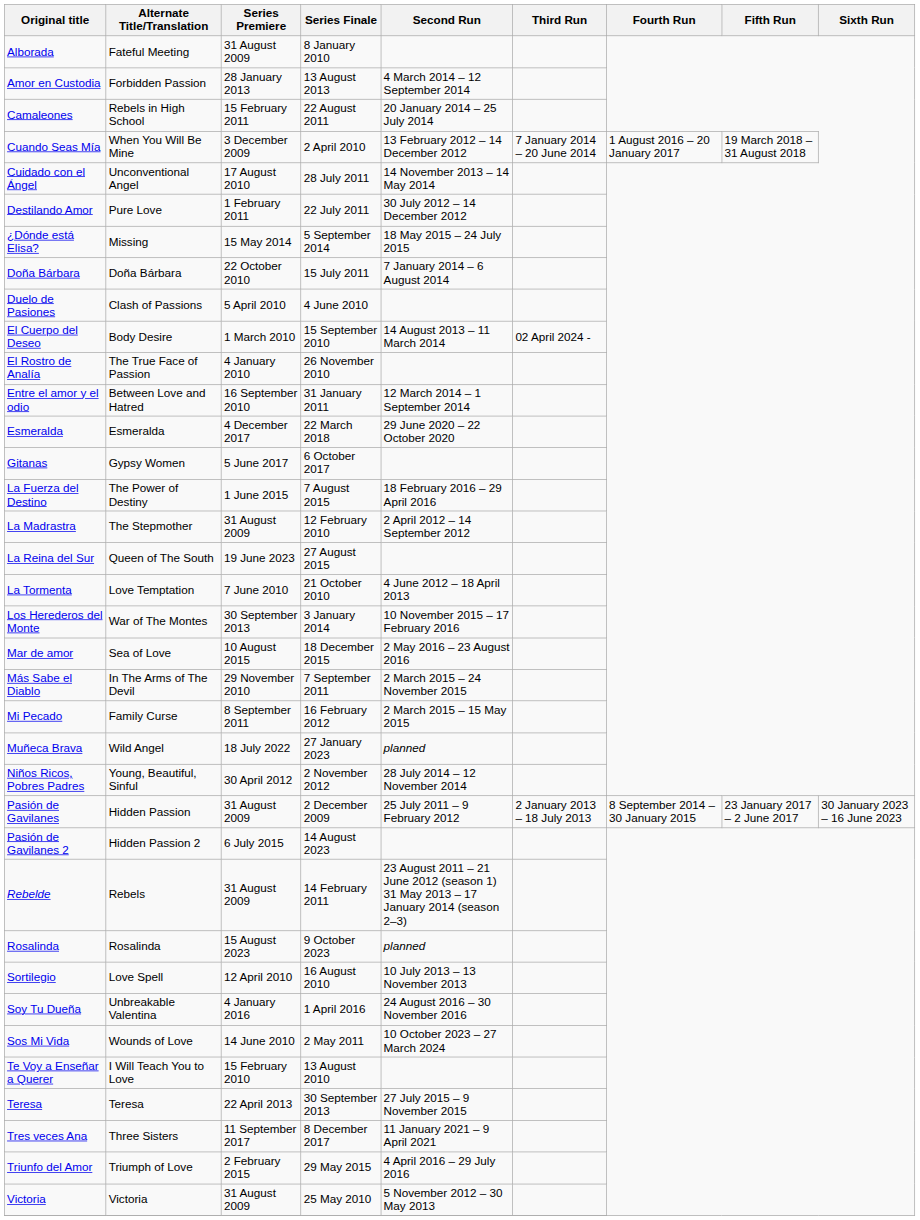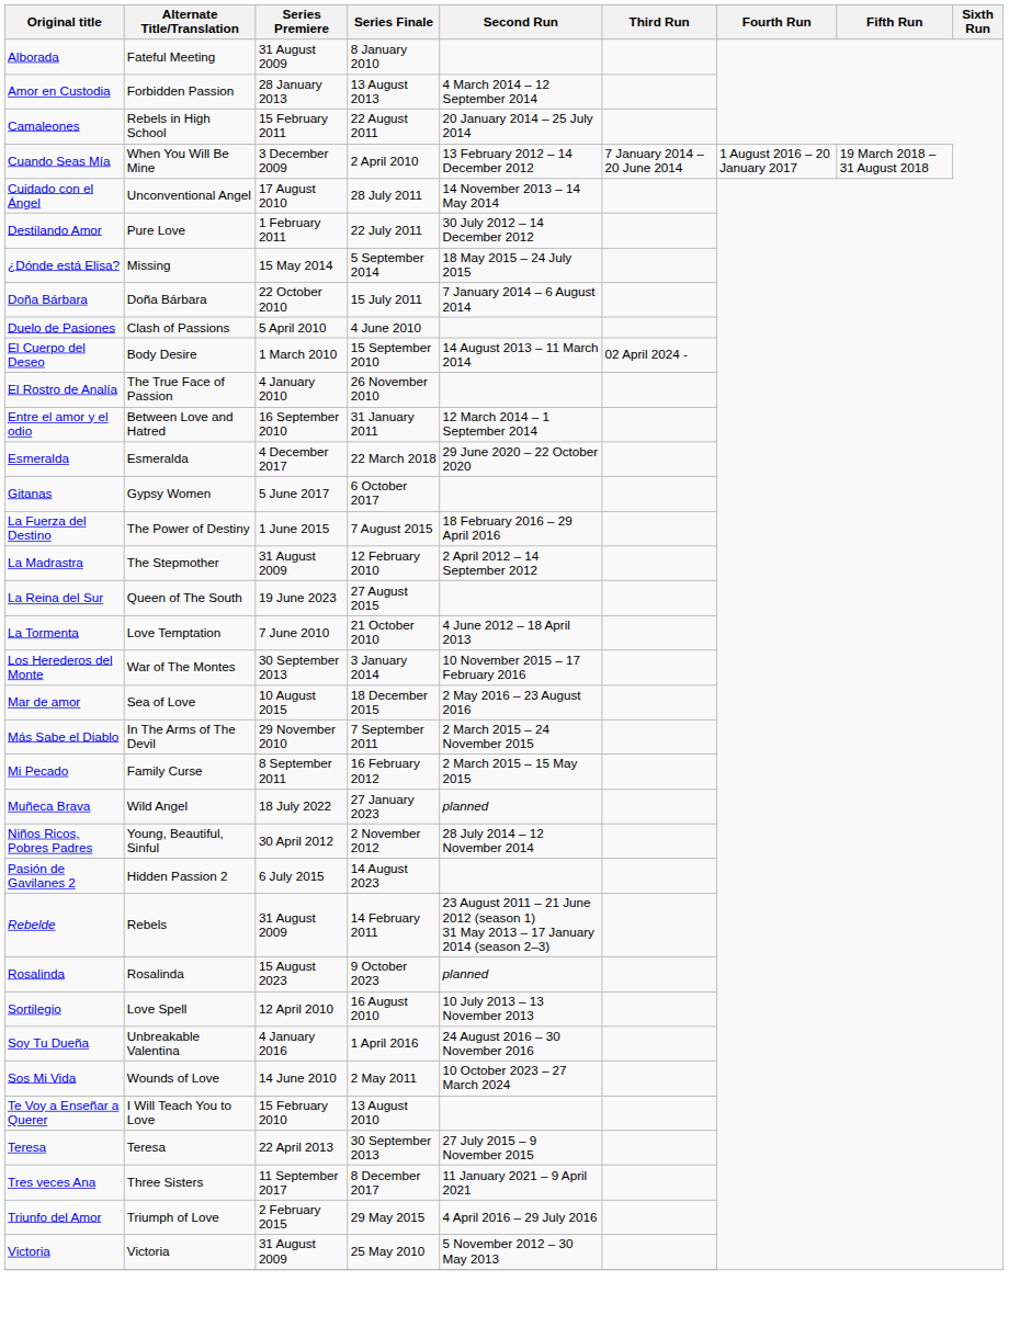 <table class="wikitable">
 <tr>
 <th>Original title</th>
 <th>Alternate Title/Translation</th>
 <th>Series Premiere</th>
 <th>Series Finale</th>
 <th>Second Run</th>
 <th>Third Run</th>
 <th>Fourth Run</th>
 <th>Fifth Run</th>
 <th>Sixth Run</th>
 </tr>
 <tr>
 <td> <a href='#'>Alborada</a></td>
 <td>Fateful Meeting</td>
 <td>31 August 2009</td>
 <td>8 January 2010</td>
 <td></td>
 <td></td>
 </tr>
 <tr>
 <td> <a href='#'>Amor en Custodia</a></td>
 <td>Forbidden Passion</td>
 <td>28 January 2013</td>
 <td>13 August 2013</td>
 <td>4 March 2014 – 12 September 2014</td>
 <td></td>
 </tr>
 <tr>
 <td> <a href='#'>Camaleones</a></td>
 <td>Rebels in High School</td>
 <td>15 February 2011</td>
 <td>22 August 2011</td>
 <td>20 January 2014 – 25 July 2014</td>
 <td></td>
 </tr>
 <tr>
 <td> <a href='#'>Cuando Seas Mía</a></td>
 <td>When You Will Be Mine</td>
 <td>3 December 2009</td>
 <td>2 April 2010</td>
 <td>13 February 2012 – 14 December 2012</td>
 <td>7 January 2014 – 20 June 2014</td>
 <td>1 August 2016 – 20 January 2017</td>
 <td>19 March 2018 – 31 August 2018</td>
 </tr>
 <tr plánuje sa>
 <td> <a href='#'>Cuidado con el Ángel</a></td>
 <td>Unconventional Angel</td>
 <td>17 August 2010</td>
 <td>28 July 2011</td>
 <td>14 November 2013 – 14 May 2014</td>
 <td></td>
 </tr>
 <tr>
 <td> <a href='#'>Destilando Amor</a></td>
 <td>Pure Love</td>
 <td>1 February 2011</td>
 <td>22 July 2011</td>
 <td>30 July 2012 – 14 December 2012</td>
 <td></td>
 </tr>
 <tr>
 <td> <a href='#'>¿Dónde está Elisa?</a></td>
 <td>Missing</td>
 <td>15 May 2014</td>
 <td>5 September 2014</td>
 <td>18 May 2015 – 24 July 2015</td>
 <td></td>
 </tr>
 <tr>
 <td> <a href='#'>Doña Bárbara</a></td>
 <td>Doña Bárbara</td>
 <td>22 October 2010</td>
 <td>15 July 2011</td>
 <td>7 January 2014 – 6 August 2014</td>
 <td></td>
 </tr>
 <tr>
 <td> <a href='#'>Duelo de Pasiones</a></td>
 <td>Clash of Passions</td>
 <td>5 April 2010</td>
 <td>4 June 2010</td>
 <td></td>
 <td></td>
 </tr>
 <tr>
 <td> <a href='#'>El Cuerpo del Deseo</a></td>
 <td>Body Desire</td>
 <td>1 March 2010</td>
 <td>15 September 2010</td>
 <td>14 August 2013 – 11 March 2014</td>
 <td>02 April 2024 -</td>
 </tr>
 <tr>
 <td> <a href='#'>El Rostro de Analía</a></td>
 <td>The True Face of Passion</td>
 <td>4 January 2010</td>
 <td>26 November 2010</td>
 <td></td>
 <td></td>
 </tr>
 <tr>
 <td> <a href='#'>Entre el amor y el odio</a></td>
 <td>Between Love and Hatred</td>
 <td>16 September 2010</td>
 <td>31 January 2011</td>
 <td>12 March 2014 – 1 September 2014</td>
 <td></td>
 </tr>
 <tr>
 <td> <a href='#'>Esmeralda</a></td>
 <td>Esmeralda</td>
 <td>4 December 2017</td>
 <td>22 March 2018</td>
 <td>29 June 2020 – 22 October 2020</td>
 <td></td>
 </tr>
 <tr>
 <td> <a href='#'>Gitanas</a></td>
 <td>Gypsy Women</td>
 <td>5 June 2017</td>
 <td>6 October 2017</td>
 <td></td>
 <td></td>
 </tr>
 <tr>
 <td> <a href='#'>La Fuerza del Destino</a></td>
 <td>The Power of Destiny</td>
 <td>1 June 2015</td>
 <td>7 August 2015</td>
 <td>18 February 2016 – 29 April 2016</td>
 <td></td>
 </tr>
 <tr>
 <td> <a href='#'>La Madrastra</a></td>
 <td>The Stepmother</td>
 <td>31 August 2009</td>
 <td>12 February 2010</td>
 <td>2 April 2012 – 14 September 2012</td>
 <td></td>
 </tr>
 <tr>
 <td> <a href='#'>La Reina del Sur</a></td>
 <td>Queen of The South</td>
 <td>19 June 2023</td>
 <td>27 August 2015</td>
 <td></td>
 <td></td>
 </tr>
 <tr>
 <td> <a href='#'>La Tormenta</a></td>
 <td>Love Temptation</td>
 <td>7 June 2010</td>
 <td>21 October 2010</td>
 <td>4 June 2012 – 18 April 2013</td>
 <td></td>
 </tr>
 <tr>
 <td> <a href='#'>Los Herederos del Monte</a></td>
 <td>War of The Montes</td>
 <td>30 September 2013</td>
 <td>3 January 2014</td>
 <td>10 November 2015 – 17 February 2016</td>
 <td></td>
 </tr>
 <tr>
 <td> <a href='#'>Mar de amor</a></td>
 <td>Sea of Love</td>
 <td>10 August 2015</td>
 <td>18 December 2015</td>
 <td>2 May 2016 – 23 August 2016</td>
 <td></td>
 </tr>
 <tr>
 <td> <a href='#'>Más Sabe el Diablo</a></td>
 <td>In The Arms of The Devil</td>
 <td>29 November 2010</td>
 <td>7 September 2011</td>
 <td>2 March 2015 – 24 November 2015</td>
 <td></td>
 </tr>
 <tr>
 <td> <a href='#'>Mi Pecado</a></td>
 <td>Family Curse</td>
 <td>8 September 2011</td>
 <td>16 February 2012</td>
 <td>2 March 2015 – 15 May 2015</td>
 <td></td>
 </tr>
 <tr>
 <td> <a href='#'>Muñeca Brava</a></td>
 <td>Wild Angel</td>
 <td>18 July 2022</td>
 <td>27 January 2023</td>
 <td><em>planned</em></td>
 <td></td>
 </tr>
 <tr>
 <td> <a href='#'>Niños Ricos, Pobres Padres</a></td>
 <td>Young, Beautiful, Sinful</td>
 <td>30 April 2012</td>
 <td>2 November 2012</td>
 <td>28 July 2014 – 12 November 2014</td>
 <td></td>
 </tr>
 <tr>
-<td> <a href='#'>Pasión de Gavilanes</a></td>
-<td>Hidden Passion</td>
-<td>31 August 2009</td>
-<td>2 December 2009</td>
-<td>25 July 2011 – 9 February 2012</td>
-<td>2 January 2013 – 18 July 2013</td>
-<td>8 September 2014 – 30 January 2015</td>
-<td>23 January 2017 – 2 June 2017</td>
-<td>30 January 2023 – 16 June 2023</td>
-</tr>
-<tr>
 <td> <a href='#'>Pasión de Gavilanes 2</a></td>
 <td>Hidden Passion 2</td>
 <td>6 July 2015</td>
 <td>14 August 2023</td>
 <td></td>
 <td></td>
 </tr>
 <tr>
 <td> <em><a href='#'>Rebelde</a></em></td>
 <td>Rebels</td>
 <td>31 August 2009</td>
 <td>14 February 2011</td>
 <td>23 August 2011 – 21 June 2012 (season 1) <br>31 May 2013 – 17 January 2014 (season 2–3)</td>
 <td></td>
 </tr>
 <tr>
 <td> <a href='#'>Rosalinda</a></td>
 <td>Rosalinda</td>
 <td>15 August 2023</td>
 <td>9 October 2023</td>
 <td><em>planned</em></td>
 <td></td>
 </tr>
 <tr>
 <td> <a href='#'>Sortilegio</a></td>
 <td>Love Spell</td>
 <td>12 April 2010</td>
 <td>16 August 2010</td>
 <td>10 July 2013 – 13 November 2013</td>
 <td></td>
 </tr>
 <tr>
 <td> <a href='#'>Soy Tu Dueña</a></td>
 <td>Unbreakable Valentina</td>
 <td>4 January 2016</td>
 <td>1 April 2016</td>
 <td>24 August 2016 – 30 November 2016</td>
 <td></td>
 </tr>
 <tr>
 <td> <a href='#'>Sos Mi Vida</a></td>
 <td>Wounds of Love</td>
 <td>14 June 2010</td>
 <td>2 May 2011</td>
 <td>10 October 2023 – 27 March 2024</td>
 <td></td>
 </tr>
 <tr>
 <td> <a href='#'>Te Voy a Enseñar a Querer</a></td>
 <td>I Will Teach You to Love</td>
 <td>15 February 2010</td>
 <td>13 August 2010</td>
 <td></td>
 <td></td>
 </tr>
 <tr>
 <td> <a href='#'>Teresa</a></td>
 <td>Teresa</td>
 <td>22 April 2013</td>
 <td>30 September 2013</td>
 <td>27 July 2015 – 9 November 2015</td>
 <td></td>
 </tr>
 <tr>
 <td> <a href='#'>Tres veces Ana</a></td>
 <td>Three Sisters</td>
 <td>11 September 2017</td>
 <td>8 December 2017</td>
 <td>11 January 2021 – 9 April 2021</td>
 <td></td>
 </tr>
 <tr>
 <td> <a href='#'>Triunfo del Amor</a></td>
 <td>Triumph of Love</td>
 <td>2 February 2015</td>
 <td>29 May 2015</td>
 <td>4 April 2016 – 29 July 2016</td>
 <td></td>
 </tr>
 <tr>
 <td> <a href='#'>Victoria</a></td>
 <td>Victoria</td>
 <td>31 August 2009</td>
 <td>25 May 2010</td>
 <td>5 November 2012 – 30 May 2013</td>
 <td></td>
 </tr>
 <tr>
 </tr>
 </table>
